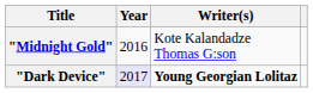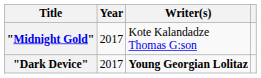 <table class="wikitable plainrowheaders">
 <tr>
 <th scope="col">Title</th>
 <th scope="col">Year</th>
 <th scope="col">Writer(s)</th>
 <th scope="col"></th>
 </tr>
 <tr>
 <th scope="row">"<a href='#'>Midnight Gold</a>"</th>
-<td style="text-align:center;">2016</td>
+<td style="text-align:center;">2017</td>
 <td>Kote Kalandadze<br><a href='#'>Thomas G:son</a></td>
 <td style="text-align:center;"></td>
 </tr>
 <tr>
 <th scope="row">"Dark Device"</th>
-<td style="background: lavender; text-align:center;">2017</td>
+<td style="text-align:center;">2017</td>
 <td><strong>Young Georgian Lolitaz</strong></td>
 <td style="text-align:center;"></td>
 </tr>
 </table>
